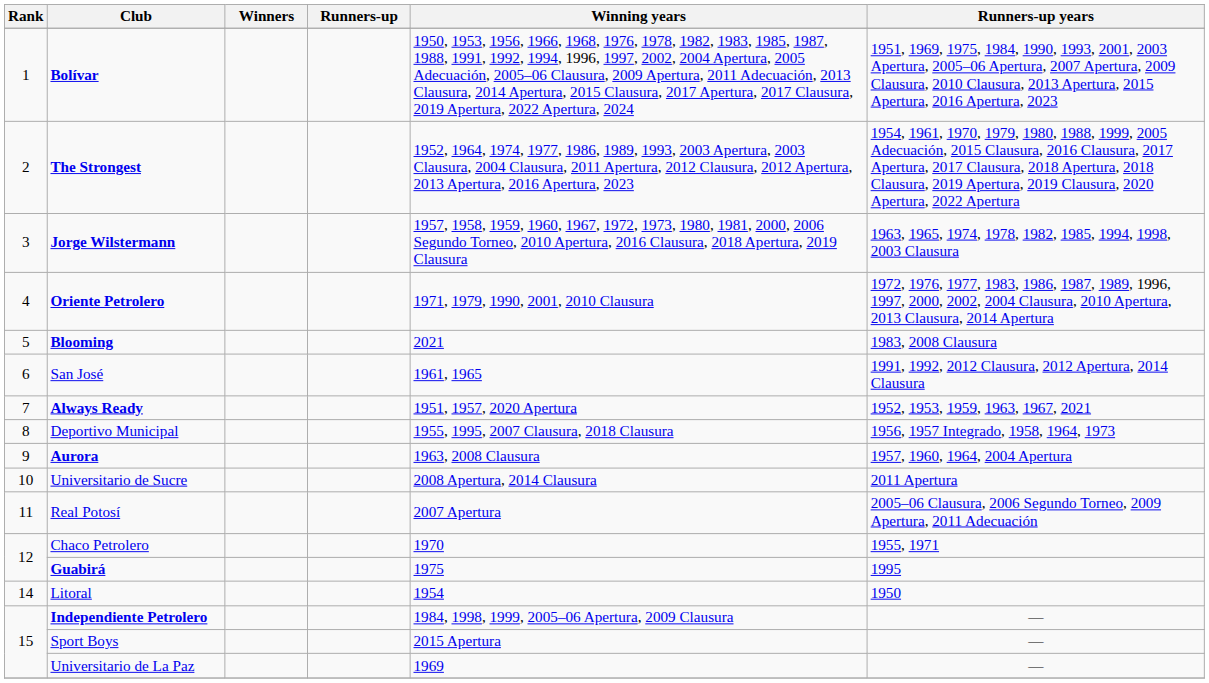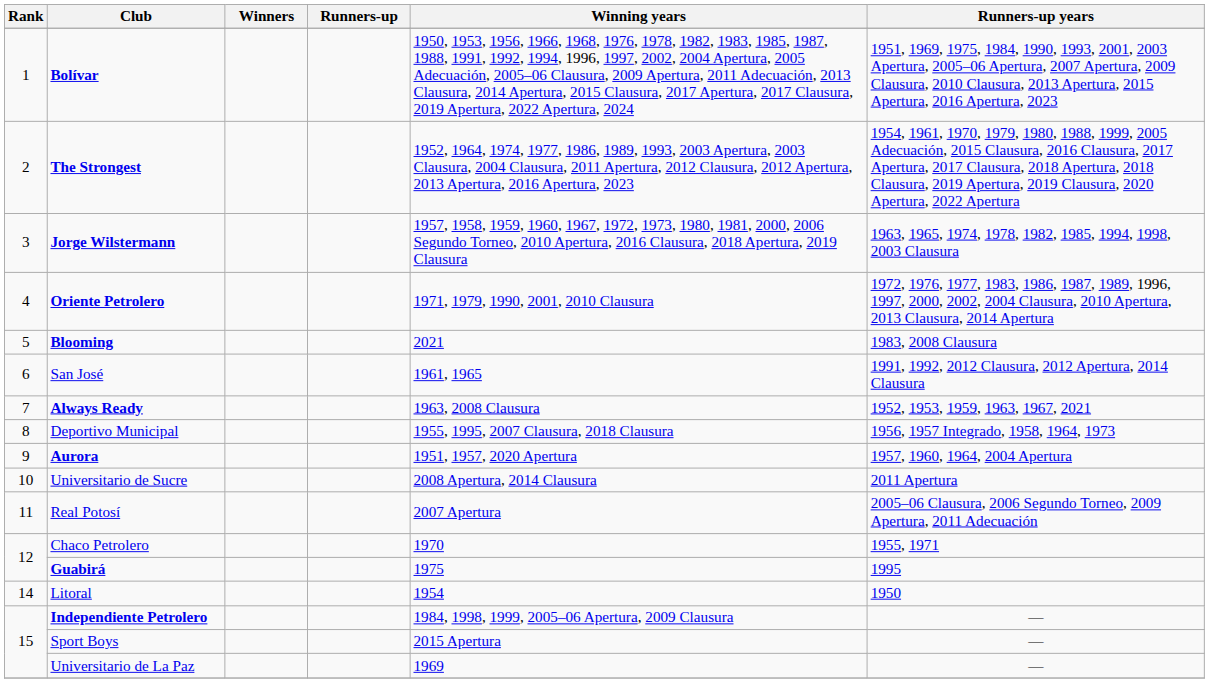 <table class="wikitable sortable" width=100%>
 <tr>
 <th scope=col width=20>Rank</th>
 <th scope=col width=180>Club</th>
 <th scope=col width=80>Winners</th>
 <th scope=col width=100>Runners-up</th>
 <th scope=col class="unsortable">Winning years</th>
 <th scope=col class="unsortable">Runners-up years</th>
 </tr>
 <tr>
 </tr>
 <tr>
 <td align="center">1</td>
 <td><strong><a href='#'>Bolívar</a></strong></td>
 <td></td>
 <td></td>
 <td><a href='#'>1950</a>, <a href='#'>1953</a>, <a href='#'>1956</a>, <a href='#'>1966</a>, <a href='#'>1968</a>, <a href='#'>1976</a>, <a href='#'>1978</a>, <a href='#'>1982</a>, <a href='#'>1983</a>, <a href='#'>1985</a>, <a href='#'>1987</a>, <a href='#'>1988</a>, <a href='#'>1991</a>, <a href='#'>1992</a>, <a href='#'>1994</a>, 1996, <a href='#'>1997</a>, <a href='#'>2002</a>, <a href='#'>2004 Apertura</a>, <a href='#'>2005 Adecuación</a>, <a href='#'>2005–06 Clausura</a>, <a href='#'>2009 Apertura</a>, <a href='#'>2011 Adecuación</a>, <a href='#'>2013 Clausura</a>, <a href='#'>2014 Apertura</a>, <a href='#'>2015 Clausura</a>, <a href='#'>2017 Apertura</a>, <a href='#'>2017 Clausura</a>, <a href='#'>2019 Apertura</a>, <a href='#'>2022 Apertura</a>, <a href='#'>2024</a></td>
 <td><a href='#'>1951</a>, <a href='#'>1969</a>, <a href='#'>1975</a>, <a href='#'>1984</a>, <a href='#'>1990</a>, <a href='#'>1993</a>, <a href='#'>2001</a>, <a href='#'>2003 Apertura</a>, <a href='#'>2005–06 Apertura</a>, <a href='#'>2007 Apertura</a>, <a href='#'>2009 Clausura</a>, <a href='#'>2010 Clausura</a>, <a href='#'>2013 Apertura</a>, <a href='#'>2015 Apertura</a>, <a href='#'>2016 Apertura</a>, <a href='#'>2023</a></td>
 </tr>
 <tr>
 <td align="center">2</td>
 <td><strong><a href='#'>The Strongest</a></strong></td>
 <td></td>
 <td></td>
 <td><a href='#'>1952</a>,  <a href='#'>1964</a>, <a href='#'>1974</a>, <a href='#'>1977</a>, <a href='#'>1986</a>, <a href='#'>1989</a>, <a href='#'>1993</a>, <a href='#'>2003 Apertura</a>, <a href='#'>2003 Clausura</a>, <a href='#'>2004 Clausura</a>, <a href='#'>2011 Apertura</a>, <a href='#'>2012 Clausura</a>, <a href='#'>2012 Apertura</a>, <a href='#'>2013 Apertura</a>, <a href='#'>2016 Apertura</a>, <a href='#'>2023</a></td>
 <td><a href='#'>1954</a>, <a href='#'>1961</a>, <a href='#'>1970</a>, <a href='#'>1979</a>, <a href='#'>1980</a>, <a href='#'>1988</a>, <a href='#'>1999</a>,  <a href='#'>2005 Adecuación</a>, <a href='#'>2015 Clausura</a>, <a href='#'>2016 Clausura</a>, <a href='#'>2017 Apertura</a>, <a href='#'>2017 Clausura</a>, <a href='#'>2018 Apertura</a>, <a href='#'>2018 Clausura</a>, <a href='#'>2019 Apertura</a>, <a href='#'>2019 Clausura</a>, <a href='#'>2020 Apertura</a>, <a href='#'>2022 Apertura</a></td>
 </tr>
 <tr>
 <td align="center">3</td>
 <td><strong><a href='#'>Jorge Wilstermann</a></strong></td>
 <td></td>
 <td></td>
 <td><a href='#'>1957</a>, <a href='#'>1958</a>, <a href='#'>1959</a>, <a href='#'>1960</a>, <a href='#'>1967</a>, <a href='#'>1972</a>, <a href='#'>1973</a>, <a href='#'>1980</a>, <a href='#'>1981</a>, <a href='#'>2000</a>, <a href='#'>2006 Segundo Torneo</a>, <a href='#'>2010 Apertura</a>, <a href='#'>2016 Clausura</a>, <a href='#'>2018 Apertura</a>, <a href='#'>2019 Clausura</a></td>
 <td><a href='#'>1963</a>, <a href='#'>1965</a>, <a href='#'>1974</a>, <a href='#'>1978</a>, <a href='#'>1982</a>, <a href='#'>1985</a>, <a href='#'>1994</a>, <a href='#'>1998</a>, <a href='#'>2003 Clausura</a></td>
 </tr>
 <tr>
 <td align="center">4</td>
 <td><strong><a href='#'>Oriente Petrolero</a></strong></td>
 <td></td>
 <td></td>
 <td><a href='#'>1971</a>, <a href='#'>1979</a>, <a href='#'>1990</a>, <a href='#'>2001</a>, <a href='#'>2010 Clausura</a></td>
 <td><a href='#'>1972</a>, <a href='#'>1976</a>, <a href='#'>1977</a>, <a href='#'>1983</a>, <a href='#'>1986</a>, <a href='#'>1987</a>, <a href='#'>1989</a>, 1996, <a href='#'>1997</a>, <a href='#'>2000</a>, <a href='#'>2002</a>, <a href='#'>2004 Clausura</a>, <a href='#'>2010 Apertura</a>, <a href='#'>2013 Clausura</a>, <a href='#'>2014 Apertura</a></td>
 </tr>
 <tr>
 <td align="center">5</td>
 <td><strong><a href='#'>Blooming</a></strong></td>
 <td></td>
 <td></td>
 <td><a href='#'>2021</a></td>
 <td><a href='#'>1983</a>, <a href='#'>2008 Clausura</a></td>
 </tr>
 <tr>
 <td align="center">6</td>
 <td><a href='#'>San José</a></td>
 <td></td>
 <td></td>
 <td><a href='#'>1961</a>, <a href='#'>1965</a></td>
 <td><a href='#'>1991</a>, <a href='#'>1992</a>, <a href='#'>2012 Clausura</a>, <a href='#'>2012 Apertura</a>, <a href='#'>2014 Clausura</a></td>
 </tr>
 <tr>
 <td align="center">7</td>
 <td><strong><a href='#'>Always Ready</a></strong></td>
 <td></td>
 <td></td>
-<td><a href='#'>1951</a>, <a href='#'>1957</a>, <a href='#'>2020 Apertura</a></td>
+<td><a href='#'>1963</a>, <a href='#'>2008 Clausura</a></td>
 <td><a href='#'>1952</a>, <a href='#'>1953</a>, <a href='#'>1959</a>, <a href='#'>1963</a>, <a href='#'>1967</a>, <a href='#'>2021</a></td>
 </tr>
 <tr>
 <td align="center">8</td>
 <td><a href='#'>Deportivo Municipal</a></td>
 <td></td>
 <td></td>
 <td><a href='#'>1955</a>, <a href='#'>1995</a>, <a href='#'>2007 Clausura</a>, <a href='#'>2018 Clausura</a></td>
 <td><a href='#'>1956</a>, <a href='#'>1957 Integrado</a>, <a href='#'>1958</a>, <a href='#'>1964</a>, <a href='#'>1973</a></td>
 </tr>
 <tr>
 <td align="center">9</td>
 <td><strong><a href='#'>Aurora</a></strong></td>
 <td></td>
 <td></td>
-<td><a href='#'>1963</a>, <a href='#'>2008 Clausura</a></td>
+<td><a href='#'>1951</a>, <a href='#'>1957</a>, <a href='#'>2020 Apertura</a></td>
 <td><a href='#'>1957</a>, <a href='#'>1960</a>, <a href='#'>1964</a>, <a href='#'>2004 Apertura</a></td>
 </tr>
 <tr>
 <td align="center">10</td>
 <td><a href='#'>Universitario de Sucre</a></td>
 <td></td>
 <td></td>
 <td><a href='#'>2008 Apertura</a>, <a href='#'>2014 Clausura</a></td>
 <td><a href='#'>2011 Apertura</a></td>
 </tr>
 <tr>
 <td align="center">11</td>
 <td><a href='#'>Real Potosí</a></td>
 <td></td>
 <td></td>
 <td><a href='#'>2007 Apertura</a></td>
 <td><a href='#'>2005–06 Clausura</a>, <a href='#'>2006 Segundo Torneo</a>, <a href='#'>2009 Apertura</a>, <a href='#'>2011 Adecuación</a></td>
 </tr>
 <tr>
 <td align="center" rowspan="2">12</td>
 <td><a href='#'>Chaco Petrolero</a></td>
 <td></td>
 <td></td>
 <td><a href='#'>1970</a></td>
 <td><a href='#'>1955</a>, <a href='#'>1971</a></td>
 </tr>
 <tr>
 <td><strong><a href='#'>Guabirá</a></strong></td>
 <td></td>
 <td></td>
 <td><a href='#'>1975</a></td>
 <td><a href='#'>1995</a></td>
 </tr>
 <tr>
 <td align="center">14</td>
 <td><a href='#'>Litoral</a></td>
 <td></td>
 <td></td>
 <td><a href='#'>1954</a></td>
 <td><a href='#'>1950</a></td>
 </tr>
 <tr>
 <td align="center" rowspan="3">15</td>
 <td><strong><a href='#'>Independiente Petrolero</a></strong></td>
 <td></td>
 <td></td>
 <td><a href='#'>1984</a>, <a href='#'>1998</a>, <a href='#'>1999</a>, <a href='#'>2005–06 Apertura</a>, <a href='#'>2009 Clausura</a></td>
 <td align=center>—</td>
 </tr>
 <tr>
 <td><a href='#'>Sport Boys</a></td>
 <td></td>
 <td></td>
 <td><a href='#'>2015 Apertura</a></td>
 <td align=center>—</td>
 </tr>
 <tr>
 <td><a href='#'>Universitario de La Paz</a></td>
 <td></td>
 <td></td>
 <td><a href='#'>1969</a></td>
 <td align=center>—</td>
 </tr>
 <tr>
 </tr>
 </table>
